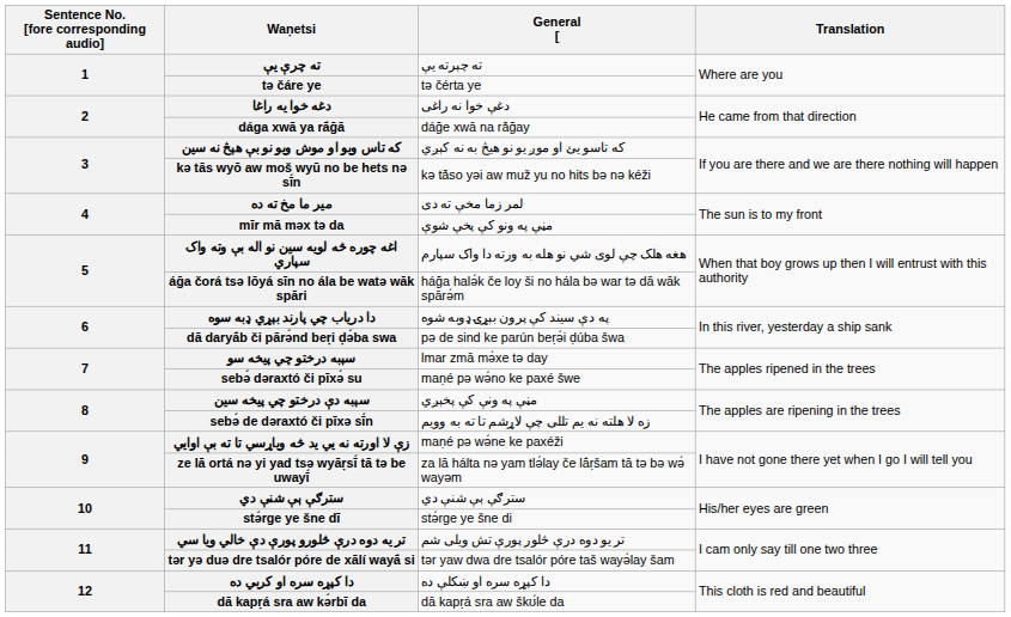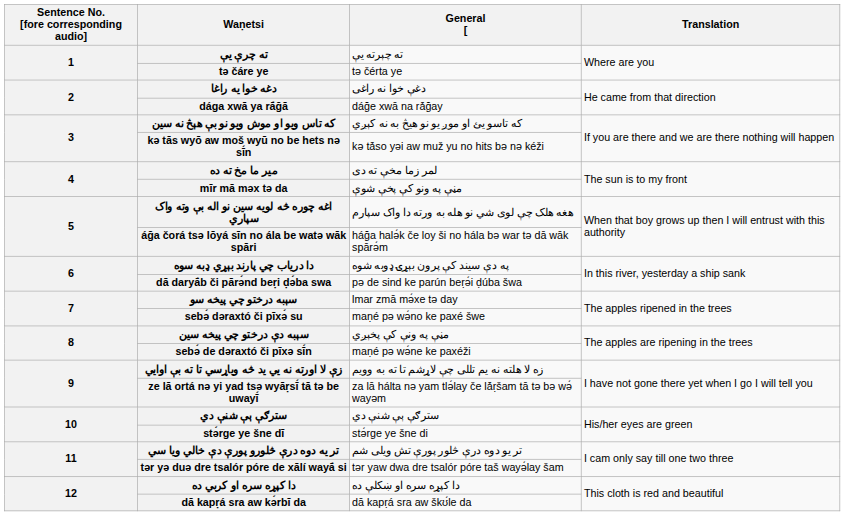 <table class="wikitable">
 <tr>
 <th>Sentence No.<br>[fore corresponding audio]</th>
 <th>Waṇetsi</th>
 <th>General<br>[<a href='#'></a></th>
 <th>Translation</th>
 </tr>
 <tr>
 <th rowspan="2">1</th>
 <th>ته چرې یې</th>
 <td>ته چېرته يې</td>
 <td rowspan="2">Where are you</td>
 </tr>
 <tr>
 <th>tə čáre ye</th>
 <td>tə čérta ye</td>
 </tr>
 <tr>
 <th rowspan="2">2</th>
 <th>دغه خوا یه راغا</th>
 <td>دغې خوا نه راغی</td>
 <td rowspan="2">He came from that direction</td>
 </tr>
 <tr>
 <th>dága xwā ya rā́ğā</th>
 <td>dáğe xwā na rā́ğay</td>
 </tr>
 <tr>
 <th rowspan="2">3</th>
 <th>که تاس ویو او موش ویو نو بې هېڅ نه سین</th>
 <td>که  تاسو يئ او موږ يو نو هيڅ به نه کېږي</td>
 <td rowspan="2">If you are there and we are there nothing will happen</td>
 </tr>
 <tr>
 <th>kə tās wyō aw moš wyū no be hets nə sī́n</th>
 <td>kə tā́so yəi aw muž yu no hits bə nə kéži</td>
 </tr>
 <tr>
 <th rowspan="2">4</th>
 <th>میر ما مخ ته ده</th>
 <td>لمر زما مخې ته دی</td>
 <td rowspan="2">The sun is to my front</td>
 </tr>
 <tr>
 <th>mīr mā məx tə da</th>
 <td>مڼې په ونو کې پخې شوې</td>
 </tr>
 <tr>
 <th rowspan="2">5</th>
 <th>اغه چوره څه لویه سین نو اله بې وته واک سپاري</th>
 <td>هغه هلک چې لوی شي نو هله به ورته دا واک سپارم</td>
 <td rowspan="2">When that boy grows up then I will entrust with this authority</td>
 </tr>
 <tr>
 <th>áğa čorá tsə lōyá sīn no ála be watə wāk spāri</th>
 <td>háğa halə́k če loy ši no hála bə war tə dā wāk spārə́m</td>
 </tr>
 <tr>
 <th rowspan="2">6</th>
 <th>دا دریاب چي پارند بېړي ډبه سوه</th>
 <td>په دې سيند کې پرون  بېړۍ ډوبه شوه</td>
 <td rowspan="2">In this river, yesterday a ship sank</td>
 </tr>
 <tr>
 <th>dā daryā́b či pārə́nd beṛi ḍə́ba swa</th>
 <td>pə de sind ke parún beṛə́i ḍúba šwa</td>
 </tr>
 <tr>
 <th rowspan="2">7</th>
 <th>سېبه درختو چي پیخه سو</th>
 <td>lmar zmā mə́xe tə day</td>
 <td rowspan="2">The apples ripened in the trees</td>
 </tr>
 <tr>
 <th>sebə́ dəraxtó či pīxə́ su</th>
 <td>maṇé pə wə́no ke paxé šwe</td>
 </tr>
 <tr>
 <th rowspan="2">8</th>
 <th>سېبه دې درختو چي پیخه سین</th>
 <td>مڼې په ونې کې پخېږي</td>
 <td rowspan="2">The apples are ripening in the trees</td>
 </tr>
 <tr>
 <th>sebə́ de dəraxtó či pīxə sī́n</th>
-<td>زه لا هلته نه يم تللی چې لاړشم  تا ته به وويم</td>
+<td>maṇé pə wə́ne ke paxéži</td>
 </tr>
 <tr>
 <th rowspan="2">9</th>
 <th>زې لا اورته نه یي ید څه ویاړسي تا ته بې اوایي</th>
-<td>maṇé pə wə́ne ke paxéži</td>
+<td>زه لا هلته نه يم تللی چې لاړشم  تا ته به وويم</td>
 <td rowspan="2">I have not gone there yet when I go I will tell you</td>
 </tr>
 <tr>
 <th>ze lā ortá nə yi yad tsə wyāṛsī́ tā tə be uwayī́</th>
 <td>za lā hálta nə yam tlə́lay če lā́ṛšam tā tə bə wə́ wayəm</td>
 </tr>
 <tr>
 <th rowspan="2">10</th>
 <th>سترګې ېې شنې دي</th>
 <td>سترګې ېې شنې دي</td>
 <td rowspan="2">His/her eyes are green</td>
 </tr>
 <tr>
 <th>stə́rge ye šne dī</th>
 <td>stə́rge ye šne di</td>
 </tr>
 <tr>
 <th rowspan="2">11</th>
 <th>تر یه دوه درې څلورو پورې دې خالي ویا سي</th>
 <td>تر يو دوه درې څلور پورې تش ویلی شم</td>
 <td rowspan="2">I cam only say till one two three</td>
 </tr>
 <tr>
 <th>tər yə duə dre tsalór póre de xālí wayā́ si</th>
 <td>tər yaw dwa dre tsalór póre taš wayə́lay šam</td>
 </tr>
 <tr>
 <th rowspan="2">12</th>
 <th>دا کپړه سره او کربي ده</th>
 <td>دا کپړه سره او ښکلې ده</td>
 <td rowspan="2">This cloth is red and beautiful</td>
 </tr>
 <tr>
 <th>dā kapṛá sra aw kə́rbī da</th>
 <td>dā kapṛá sra aw škʊ́le da</td>
 </tr>
 </table>
